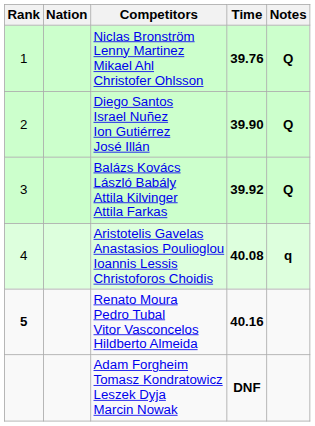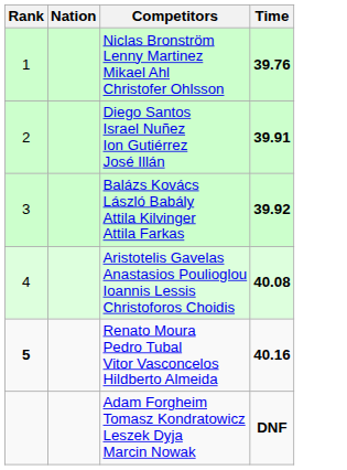 <table class="wikitable sortable" style="text-align:center">
 <tr>
 <th>Rank</th>
 <th>Nation</th>
 <th>Competitors</th>
 <th>Time</th>
-<th>Notes</th>
 </tr>
 <tr bgcolor=ccffcc>
 <td>1</td>
 <td align=left></td>
 <td align=left><a href='#'>Niclas Bronström</a><br><a href='#'>Lenny Martinez</a><br><a href='#'>Mikael Ahl</a><br><a href='#'>Christofer Ohlsson</a></td>
 <td><strong>39.76</strong></td>
-<td><strong>Q</strong></td>
 </tr>
 <tr bgcolor=ccffcc>
 <td>2</td>
 <td align=left></td>
 <td align=left><a href='#'>Diego Santos</a><br><a href='#'>Israel Nuñez</a><br><a href='#'>Ion Gutiérrez</a><br><a href='#'>José Illán</a></td>
-<td><strong>39.90</strong></td>
-<td><strong>Q</strong></td>
+<td><strong>39.91</strong></td>
 </tr>
 <tr bgcolor=ccffcc>
 <td>3</td>
 <td align=left></td>
 <td align=left><a href='#'>Balázs Kovács</a><br><a href='#'>László Babály</a><br><a href='#'>Attila Kilvinger</a><br><a href='#'>Attila Farkas</a></td>
 <td><strong>39.92</strong></td>
-<td><strong>Q</strong></td>
 </tr>
 <tr bgcolor=ddffdd>
 <td>4</td>
 <td align=left></td>
 <td align=left><a href='#'>Aristotelis Gavelas</a><br><a href='#'>Anastasios Poulioglou</a><br><a href='#'>Ioannis Lessis</a><br><a href='#'>Christoforos Choidis</a></td>
 <td><strong>40.08</strong></td>
-<td><strong>q</strong></td>
 </tr>
 <tr>
 <td><strong>5</strong></td>
 <td align=left></td>
 <td align=left><a href='#'>Renato Moura</a><br><a href='#'>Pedro Tubal</a><br><a href='#'>Vitor Vasconcelos</a><br><a href='#'>Hildberto Almeida</a></td>
 <td><strong>40.16</strong></td>
-<td></td>
 </tr>
 <tr>
 <td></td>
 <td align=left></td>
 <td align=left><a href='#'>Adam Forgheim</a><br><a href='#'>Tomasz Kondratowicz</a><br><a href='#'>Leszek Dyja</a><br><a href='#'>Marcin Nowak</a></td>
 <td><strong>DNF</strong></td>
-<td></td>
 </tr>
 </table>
